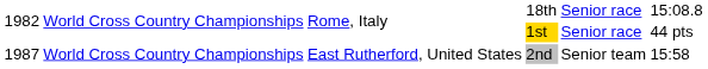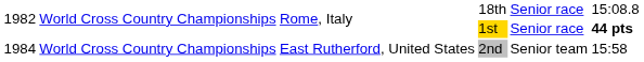 <table>
 <tr>
 <td rowspan=2>1982</td>
 <td rowspan=2><a href='#'>World Cross Country Championships</a></td>
 <td rowspan=2><a href='#'>Rome</a>, Italy</td>
 <td>18th</td>
 <td><a href='#'>Senior race</a></td>
 <td>15:08.8</td>
 </tr>
 <tr>
 <td bgcolor=gold>1st</td>
 <td><a href='#'>Senior race</a></td>
-<td>44 pts</td>
+<td><strong>44 pts</strong></td>
 </tr>
 <tr>
-<td>1987</td>
+<td>1984</td>
 <td><a href='#'>World Cross Country Championships</a></td>
 <td><a href='#'>East Rutherford</a>, United States</td>
 <td bgcolor=silver>2nd</td>
 <td>Senior team</td>
 <td>15:58</td>
 </tr>
 </table>
